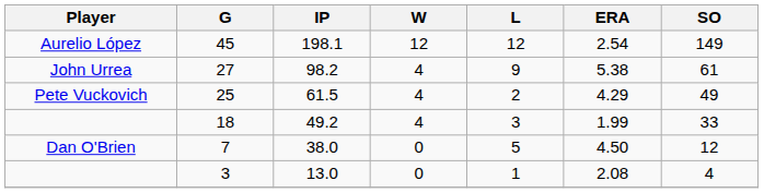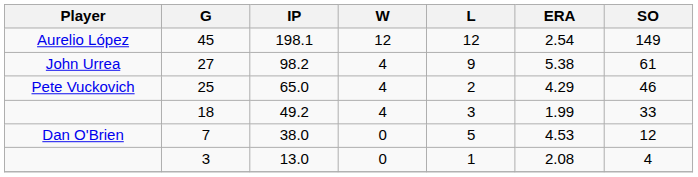 <table class="wikitable sortable">
 <tr>
 <th bgcolor="#DDDDFF" width="16%">Player</th>
 <th bgcolor="#DDDDFF" width="9%">G</th>
 <th bgcolor="#DDDDFF" width="9%">IP</th>
 <th bgcolor="#DDDDFF" width="9%">W</th>
 <th bgcolor="#DDDDFF" width="9%">L</th>
 <th bgcolor="#DDDDFF" width="9%">ERA</th>
 <th bgcolor="#DDDDFF" width="9%">SO</th>
 </tr>
 <tr align="center">
 <td><a href='#'>Aurelio López</a></td>
 <td>45</td>
 <td>198.1</td>
 <td>12</td>
 <td>12</td>
 <td>2.54</td>
 <td>149</td>
 </tr>
 <tr align=center>
 <td><a href='#'>John Urrea</a></td>
 <td>27</td>
 <td>98.2</td>
 <td>4</td>
 <td>9</td>
 <td>5.38</td>
 <td>61</td>
 </tr>
 <tr align=center>
 <td><a href='#'>Pete Vuckovich</a></td>
 <td>25</td>
-<td>61.5</td>
+<td>65.0</td>
 <td>4</td>
 <td>2</td>
 <td>4.29</td>
-<td>49</td>
+<td>46</td>
 </tr>
 <tr align=center>
 <td></td>
 <td>18</td>
 <td>49.2</td>
 <td>4</td>
 <td>3</td>
 <td>1.99</td>
 <td>33</td>
 </tr>
 <tr align="center">
 <td><a href='#'>Dan O'Brien</a></td>
 <td>7</td>
 <td>38.0</td>
 <td>0</td>
 <td>5</td>
-<td>4.50</td>
+<td>4.53</td>
 <td>12</td>
 </tr>
 <tr align=center>
 <td></td>
 <td>3</td>
 <td>13.0</td>
 <td>0</td>
 <td>1</td>
 <td>2.08</td>
 <td>4</td>
 </tr>
 <tr align="center">
 </tr>
 </table>
